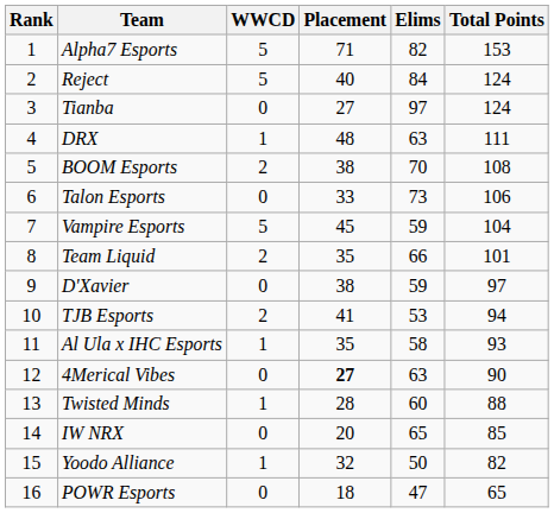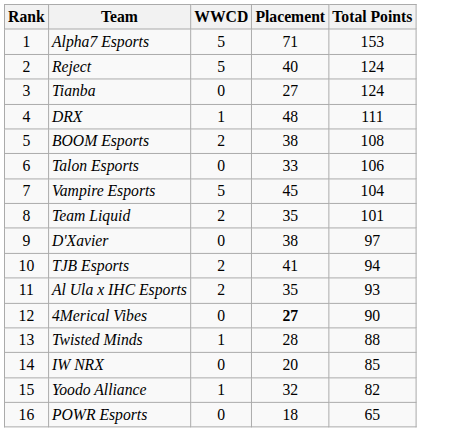 <table class="wikitable" style="text-align:center">
 <tr>
 <th>Rank</th>
 <th>Team</th>
 <th>WWCD</th>
 <th>Placement</th>
-<th>Elims</th>
 <th>Total Points</th>
 </tr>
 <tr>
 <td>1</td>
 <td style="text-align:left"> <em>Alpha7 Esports</em></td>
 <td>5</td>
 <td>71</td>
-<td>82</td>
 <td>153</td>
 </tr>
 <tr>
 <td>2</td>
 <td style="text-align:left"> <em>Reject</em></td>
 <td>5</td>
 <td>40</td>
-<td>84</td>
 <td>124</td>
 </tr>
 <tr>
 <td>3</td>
 <td style="text-align:left"> <em>Tianba</em></td>
 <td>0</td>
 <td>27</td>
-<td>97</td>
 <td>124</td>
 </tr>
 <tr>
 <td>4</td>
 <td style="text-align:left"> <em>DRX</em></td>
 <td>1</td>
 <td>48</td>
-<td>63</td>
 <td>111</td>
 </tr>
 <tr>
 <td>5</td>
 <td style="text-align:left"> <em>BOOM Esports</em></td>
 <td>2</td>
 <td>38</td>
-<td>70</td>
 <td>108</td>
 </tr>
 <tr>
 <td>6</td>
 <td style="text-align:left"> <em>Talon Esports</em></td>
 <td>0</td>
 <td>33</td>
-<td>73</td>
 <td>106</td>
 </tr>
 <tr>
 <td>7</td>
 <td style="text-align:left"> <em>Vampire Esports</em></td>
 <td>5</td>
 <td>45</td>
-<td>59</td>
 <td>104</td>
 </tr>
 <tr>
 <td>8</td>
 <td style="text-align:left"> <em>Team Liquid</em></td>
 <td>2</td>
 <td>35</td>
-<td>66</td>
 <td>101</td>
 </tr>
 <tr>
 <td>9</td>
 <td style="text-align:left"> <em>D'Xavier</em></td>
 <td>0</td>
 <td>38</td>
-<td>59</td>
 <td>97</td>
 </tr>
 <tr>
 <td>10</td>
 <td style="text-align:left"> <em>TJB Esports</em></td>
 <td>2</td>
 <td>41</td>
-<td>53</td>
 <td>94</td>
 </tr>
 <tr>
 <td>11</td>
 <td style="text-align:left"> <em>Al Ula x IHC Esports</em></td>
-<td>1</td>
+<td>2</td>
 <td>35</td>
-<td>58</td>
 <td>93</td>
 </tr>
 <tr>
 <td>12</td>
 <td style="text-align:left"> <em>4Merical Vibes</em></td>
 <td>0</td>
 <td><strong>27</strong></td>
-<td>63</td>
 <td>90</td>
 </tr>
 <tr>
 <td>13</td>
 <td style="text-align:left"> <em>Twisted Minds</em></td>
 <td>1</td>
 <td>28</td>
-<td>60</td>
 <td>88</td>
 </tr>
 <tr>
 <td>14</td>
 <td style="text-align:left"> <em>IW NRX</em></td>
 <td>0</td>
 <td>20</td>
-<td>65</td>
 <td>85</td>
 </tr>
 <tr>
 <td>15</td>
 <td style="text-align:left"> <em>Yoodo Alliance</em></td>
 <td>1</td>
 <td>32</td>
-<td>50</td>
 <td>82</td>
 </tr>
 <tr>
 <td>16</td>
 <td style="text-align:left"> <em>POWR Esports</em></td>
 <td>0</td>
 <td>18</td>
-<td>47</td>
 <td>65</td>
 </tr>
 </table>
